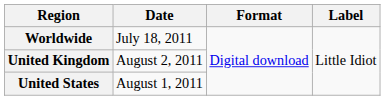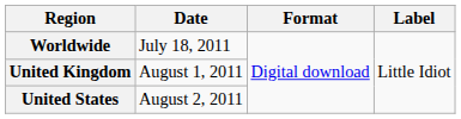 <table class="wikitable plainrowheaders">
 <tr>
 <th>Region</th>
 <th>Date</th>
 <th>Format</th>
 <th>Label</th>
 </tr>
 <tr>
 <th scope="row">Worldwide</th>
 <td>July 18, 2011</td>
 <td rowspan="3"><a href='#'>Digital download</a></td>
 <td rowspan="3">Little Idiot</td>
 </tr>
 <tr>
 <th scope="row">United Kingdom</th>
-<td>August 2, 2011</td>
+<td>August 1, 2011</td>
 </tr>
 <tr>
 <th scope="row">United States</th>
-<td>August 1, 2011</td>
+<td>August 2, 2011</td>
 </tr>
 </table>
